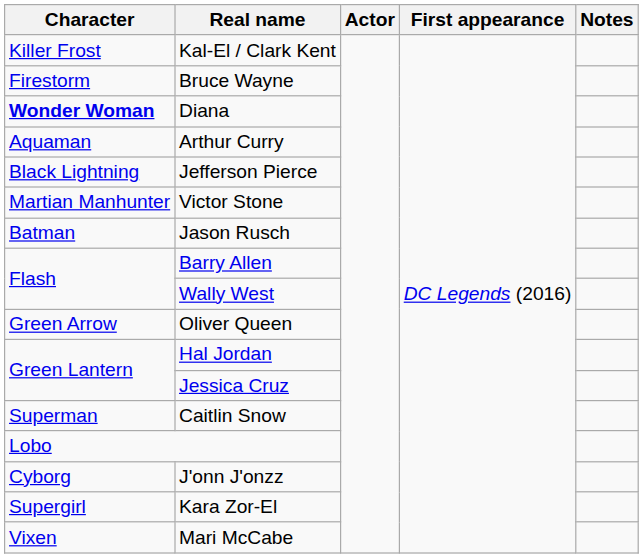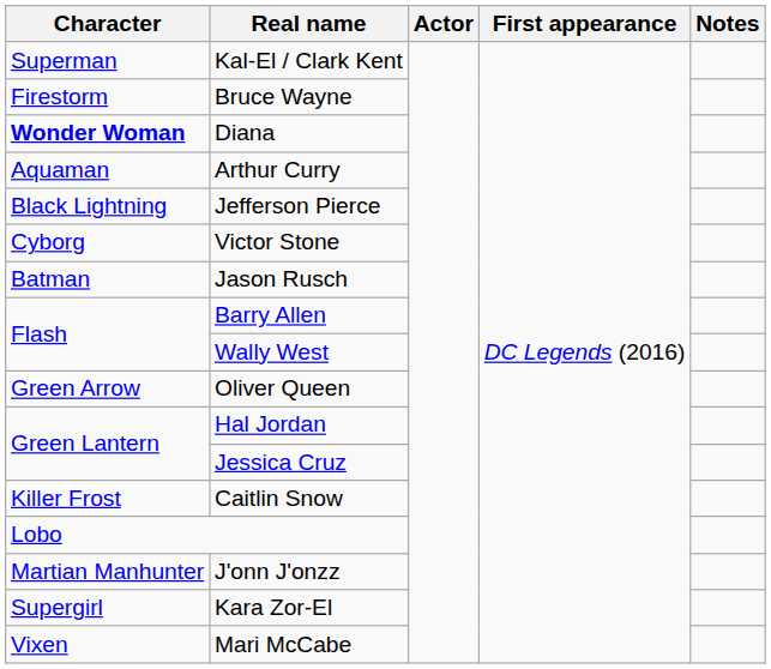 <table class="wikitable">
 <tr>
 <th>Character</th>
 <th>Real name</th>
 <th>Actor</th>
 <th>First appearance</th>
 <th>Notes</th>
 </tr>
 <tr>
-<td><a href='#'>Killer Frost</a></td>
+<td><a href='#'>Superman</a></td>
 <td>Kal-El / Clark Kent</td>
 <td rowspan="17"></td>
 <td rowspan="17"><em><a href='#'>DC Legends</a></em> (2016)</td>
 <td></td>
 </tr>
 <tr>
 <td><a href='#'>Firestorm</a></td>
 <td>Bruce Wayne</td>
 <td></td>
 </tr>
 <tr>
 <td><strong><a href='#'>Wonder Woman</a></strong></td>
 <td>Diana</td>
 <td></td>
 </tr>
 <tr>
 <td><a href='#'>Aquaman</a></td>
 <td>Arthur Curry</td>
 <td></td>
 </tr>
 <tr>
 <td><a href='#'>Black Lightning</a></td>
 <td>Jefferson Pierce</td>
 <td></td>
 </tr>
 <tr>
-<td><a href='#'>Martian Manhunter</a></td>
+<td><a href='#'>Cyborg</a></td>
 <td>Victor Stone</td>
 <td></td>
 </tr>
 <tr>
 <td><a href='#'>Batman</a></td>
 <td>Jason Rusch</td>
 <td></td>
 </tr>
 <tr>
 <td rowspan="2"><a href='#'>Flash</a></td>
 <td><a href='#'>Barry Allen</a></td>
 <td></td>
 </tr>
 <tr>
 <td><a href='#'>Wally West</a></td>
 <td></td>
 </tr>
 <tr>
 <td><a href='#'>Green Arrow</a></td>
 <td>Oliver Queen</td>
 <td></td>
 </tr>
 <tr>
 <td rowspan="2"><a href='#'>Green Lantern</a></td>
 <td><a href='#'>Hal Jordan</a></td>
 <td></td>
 </tr>
 <tr>
 <td><a href='#'>Jessica Cruz</a></td>
 <td></td>
 </tr>
 <tr>
-<td><a href='#'>Superman</a></td>
+<td><a href='#'>Killer Frost</a></td>
 <td>Caitlin Snow</td>
 <td></td>
 </tr>
 <tr>
 <td colspan="2"><a href='#'>Lobo</a></td>
 <td></td>
 </tr>
 <tr>
-<td><a href='#'>Cyborg</a></td>
+<td><a href='#'>Martian Manhunter</a></td>
 <td>J'onn J'onzz</td>
 <td></td>
 </tr>
 <tr>
 <td><a href='#'>Supergirl</a></td>
 <td>Kara Zor-El</td>
 <td></td>
 </tr>
 <tr>
 <td><a href='#'>Vixen</a></td>
 <td>Mari McCabe</td>
 <td></td>
 </tr>
 </table>
